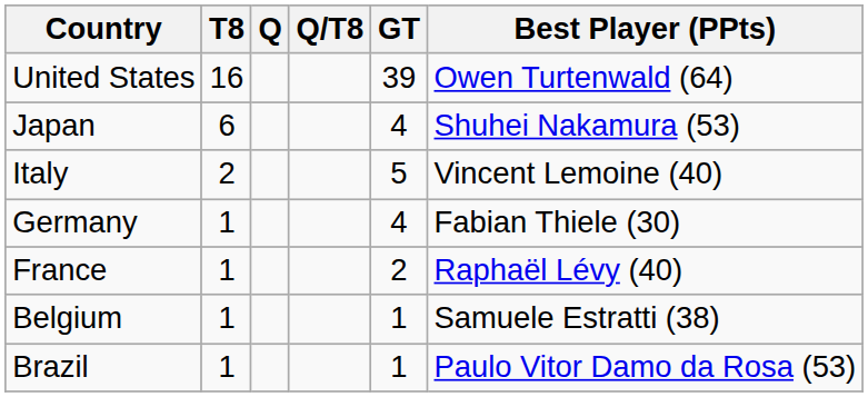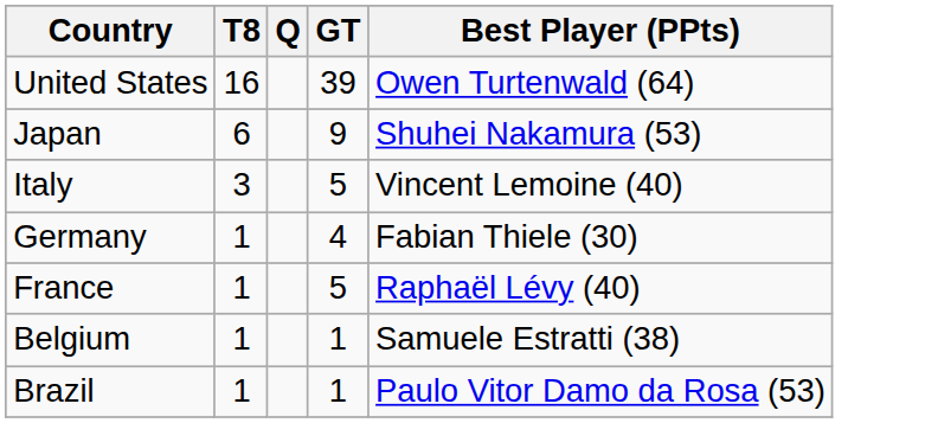 <table class="wikitable sortable">
 <tr>
 <th>Country</th>
 <th>T8</th>
 <th>Q</th>
-<th>Q/T8</th>
 <th>GT</th>
 <th>Best Player (PPts)</th>
 </tr>
 <tr>
 <td> United States</td>
 <td align=center>16</td>
-<td align=center></td>
 <td align=center></td>
 <td align=center>39</td>
 <td><a href='#'>Owen Turtenwald</a> (64)</td>
 </tr>
 <tr>
 <td> Japan</td>
 <td align=center>6</td>
 <td align=center></td>
-<td align=center></td>
-<td align=center>4</td>
+<td align=center>9</td>
 <td><a href='#'>Shuhei Nakamura</a> (53)</td>
 </tr>
 <tr>
 <td> Italy</td>
-<td align=center>2</td>
-<td align=center></td>
+<td align=center>3</td>
 <td align=center></td>
 <td align=center>5</td>
 <td>Vincent Lemoine (40)</td>
 </tr>
 <tr>
 <td> Germany</td>
 <td align=center>1</td>
 <td align=center></td>
-<td align=center></td>
 <td align=center>4</td>
 <td>Fabian Thiele (30)</td>
 </tr>
 <tr>
 <td> France</td>
 <td align=center>1</td>
 <td align=center></td>
-<td align=center></td>
-<td align=center>2</td>
+<td align=center>5</td>
 <td><a href='#'>Raphaël Lévy</a> (40)</td>
 </tr>
 <tr>
 <td> Belgium</td>
 <td align=center>1</td>
-<td align=center></td>
 <td align=center></td>
 <td align=center>1</td>
 <td>Samuele Estratti (38)</td>
 </tr>
 <tr>
 <td> Brazil</td>
 <td align=center>1</td>
 <td align=center></td>
-<td align=center></td>
 <td align=center>1</td>
 <td><a href='#'>Paulo Vitor Damo da Rosa</a> (53)</td>
 </tr>
 </table>
